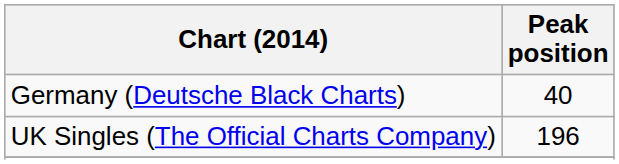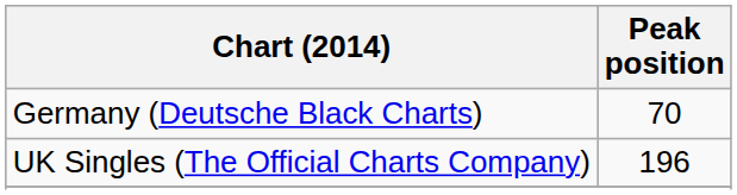 <table class="wikitable plainrowheaders">
 <tr>
 <th scope="col">Chart (2014)</th>
 <th scope="col">Peak<br>position</th>
 </tr>
 <tr>
 <td>Germany (<a href='#'>Deutsche Black Charts</a>)</td>
-<td align="center">40</td>
+<td align="center">70</td>
 </tr>
 <tr>
 <td>UK Singles (<a href='#'>The Official Charts Company</a>)</td>
 <td align="center">196</td>
 </tr>
 <tr>
 </tr>
 <tr>
 </tr>
 <tr>
 </tr>
 </table>
